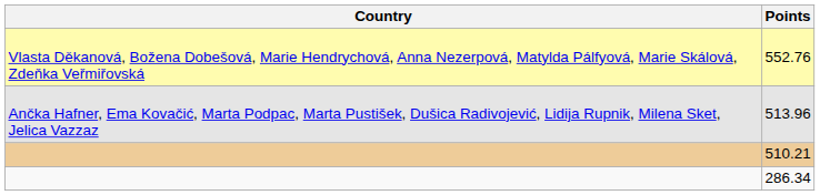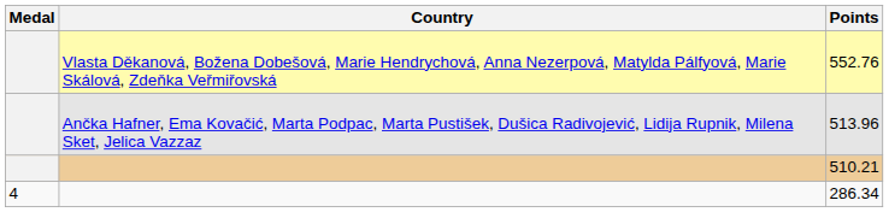 <table class="wikitable">
 <tr>
+<th>Medal</th>
 <th>Country</th>
 <th>Points</th>
 </tr>
 <tr style="background:#fffcaf;">
+<th></th>
 <td><br><a href='#'>Vlasta Děkanová</a>, <a href='#'>Božena Dobešová</a>, <a href='#'>Marie Hendrychová</a>, <a href='#'>Anna Nezerpová</a>, <a href='#'>Matylda Pálfyová</a>, <a href='#'>Marie Skálová</a>, <a href='#'>Zdeňka Veřmiřovská</a></td>
 <td>552.76</td>
 </tr>
 <tr style="background:#e5e5e5;">
+<th></th>
 <td><br><a href='#'>Ančka Hafner</a>, <a href='#'>Ema Kovačić</a>, <a href='#'>Marta Podpac</a>, <a href='#'>Marta Pustišek</a>, <a href='#'>Dušica Radivojević</a>, <a href='#'>Lidija Rupnik</a>, <a href='#'>Milena Sket</a>, <a href='#'>Jelica Vazzaz</a></td>
 <td>513.96</td>
 </tr>
 <tr style="background:#ec9;">
+<th></th>
 <td></td>
 <td>510.21</td>
 </tr>
 <tr>
+<td>4</td>
 <td></td>
 <td>286.34</td>
 </tr>
 </table>
